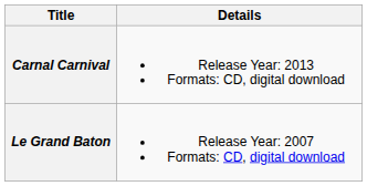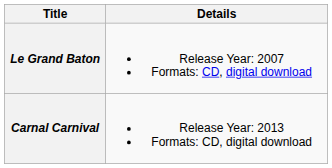 <table class="wikitable plainrowheaders" style="text-align:center;">
 <tr>
 <th style="width:8em;">Title</th>
 <th style="width:18em;">Details</th>
 </tr>
 <tr>
+<th scope="row"><strong><em>Le Grand Baton</em></strong></th>
+<td><br><ul><li>Release Year: 2007</li><li>Formats: <a href='#'>CD</a>, <a href='#'>digital download</a></li></ul></td>
+</tr>
+<tr>
 <th scope="row"><strong><em>Carnal Carnival</em></strong></th>
 <td><br><ul><li>Release Year: 2013</li><li>Formats: CD, digital download</li></ul></td>
 </tr>
-<tr>
-<th scope="row"><strong><em>Le Grand Baton</em></strong></th>
-<td><br><ul><li>Release Year: 2007</li><li>Formats: <a href='#'>CD</a>, <a href='#'>digital download</a></li></ul></td>
-</tr>
 </table>
